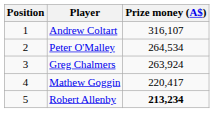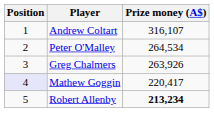 <table class="wikitable">
 <tr>
 <th>Position</th>
 <th>Player</th>
 <th>Prize money (<a href='#'>A$</a>)</th>
 </tr>
 <tr>
 <td align=center>1</td>
 <td> <a href='#'>Andrew Coltart</a></td>
 <td align=center>316,107</td>
 </tr>
 <tr>
 <td align=center>2</td>
 <td> <a href='#'>Peter O'Malley</a></td>
 <td align=center>264,534</td>
 </tr>
 <tr>
 <td align=center>3</td>
 <td> <a href='#'>Greg Chalmers</a></td>
-<td align=center>263,924</td>
+<td align=center>263,926</td>
 </tr>
 <tr>
-<td align=center>4</td>
+<td align=center style="background: lavender;">4</td>
 <td> <a href='#'>Mathew Goggin</a></td>
 <td align=center>220,417</td>
 </tr>
 <tr>
 <td align=center>5</td>
 <td> <a href='#'>Robert Allenby</a></td>
 <td align=center><strong>213,234</strong></td>
 </tr>
 </table>
